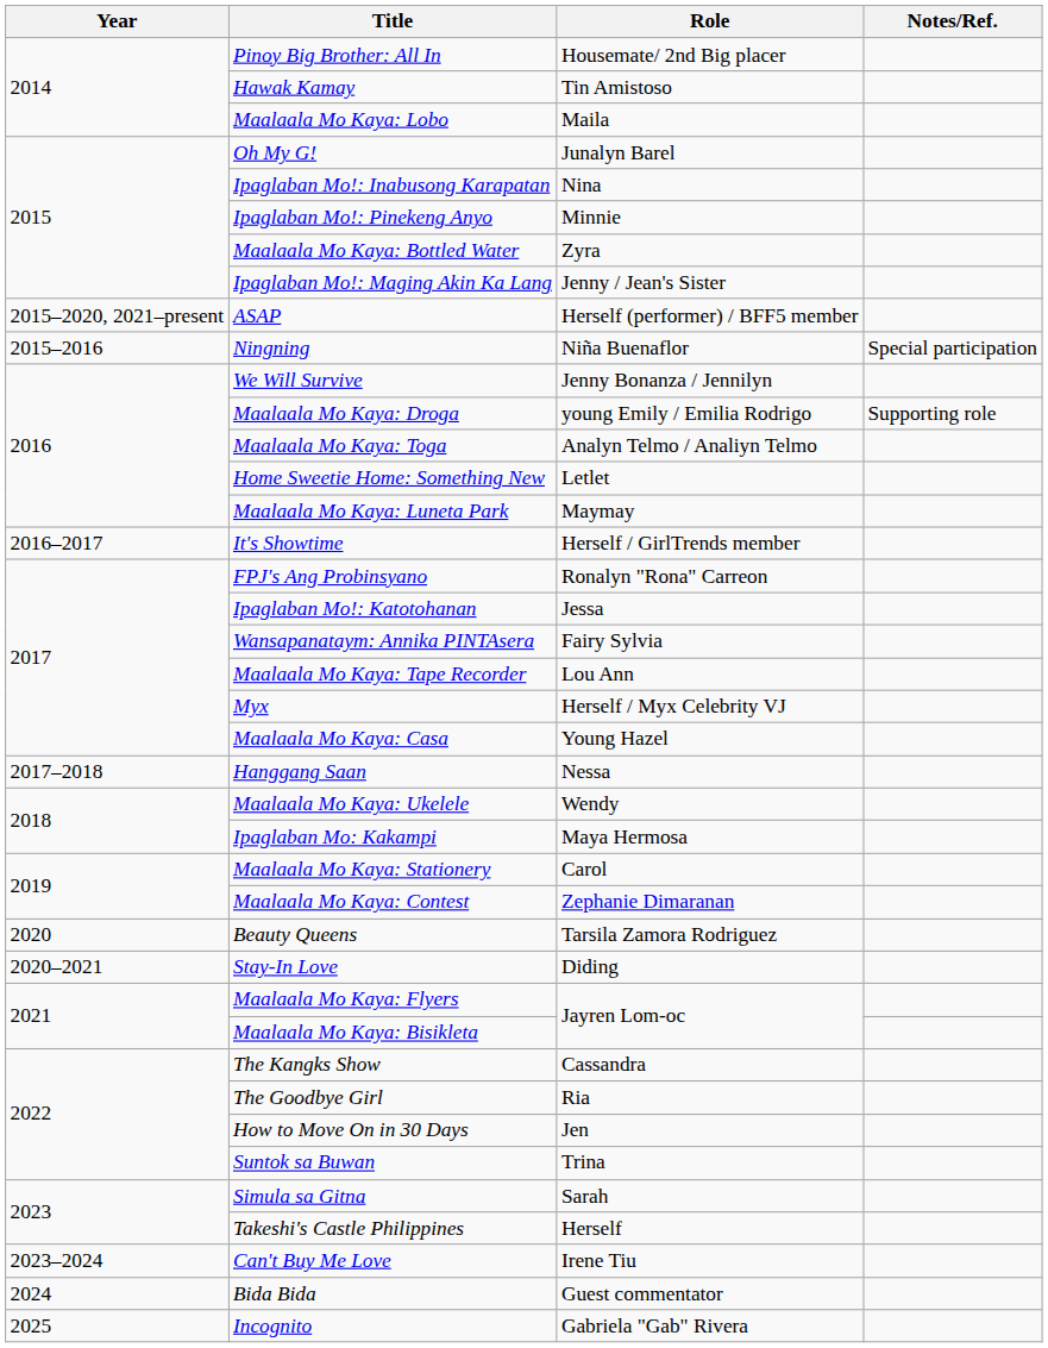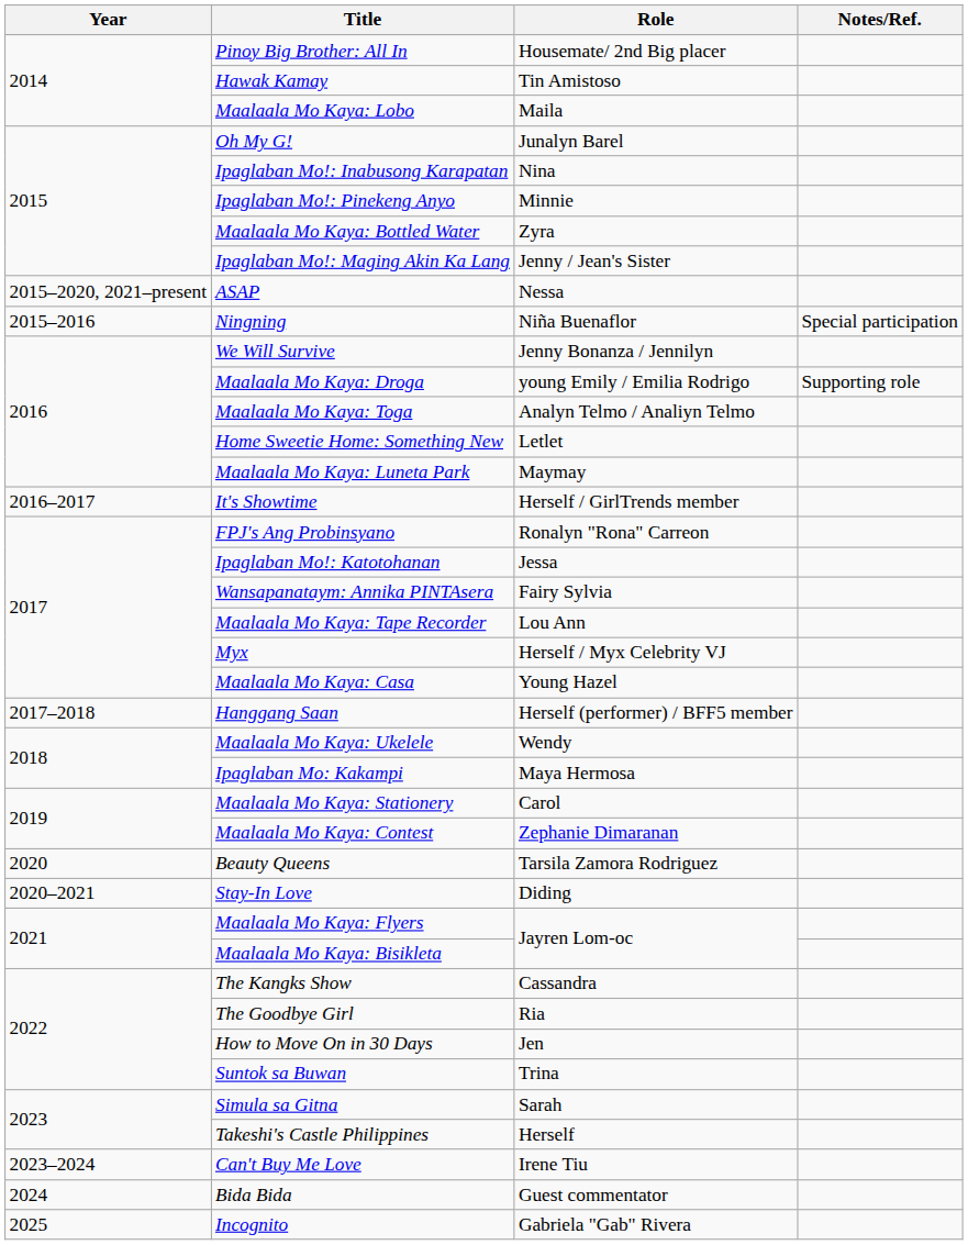 <table class="wikitable">
 <tr>
 <th>Year</th>
 <th>Title</th>
 <th>Role</th>
 <th>Notes/Ref.</th>
 </tr>
 <tr>
 <td rowspan=3>2014</td>
 <td><em><a href='#'>Pinoy Big Brother: All In</a></em></td>
 <td>Housemate/ 2nd Big placer</td>
 <td align="center"></td>
 </tr>
 <tr>
 <td><em><a href='#'>Hawak Kamay</a></em></td>
 <td>Tin Amistoso</td>
 <td align="center"></td>
 </tr>
 <tr>
 <td><em><a href='#'>Maalaala Mo Kaya: Lobo</a></em></td>
 <td>Maila</td>
 <td align="center"></td>
 </tr>
 <tr>
 <td rowspan=5>2015</td>
 <td><em><a href='#'>Oh My G!</a></em></td>
 <td>Junalyn Barel</td>
 <td></td>
 </tr>
 <tr>
 <td><em><a href='#'>Ipaglaban Mo!: Inabusong Karapatan</a></em></td>
 <td>Nina</td>
 <td align="center"></td>
 </tr>
 <tr>
 <td><em><a href='#'>Ipaglaban Mo!: Pinekeng Anyo</a></em></td>
 <td>Minnie</td>
 <td align="center"></td>
 </tr>
 <tr>
 <td><em><a href='#'>Maalaala Mo Kaya: Bottled Water</a></em></td>
 <td>Zyra</td>
 <td align="center"></td>
 </tr>
 <tr>
 <td><em><a href='#'>Ipaglaban Mo!: Maging Akin Ka Lang</a></em></td>
 <td>Jenny / Jean's Sister</td>
 <td align="center"></td>
 </tr>
 <tr>
 <td>2015–2020, 2021–present</td>
 <td><em><a href='#'>ASAP</a></em></td>
-<td>Herself (performer) / BFF5 member</td>
+<td>Nessa</td>
 <td align="center"></td>
 </tr>
 <tr>
 <td>2015–2016</td>
 <td><em><a href='#'>Ningning</a></em></td>
 <td>Niña Buenaflor</td>
 <td>Special participation</td>
 </tr>
 <tr>
 <td rowspan=5>2016</td>
 <td><em><a href='#'>We Will Survive</a></em></td>
 <td>Jenny Bonanza / Jennilyn</td>
 <td align="center"></td>
 </tr>
 <tr>
 <td><em><a href='#'>Maalaala Mo Kaya: Droga</a></em></td>
 <td>young Emily / Emilia Rodrigo</td>
 <td>Supporting role</td>
 </tr>
 <tr>
 <td><em><a href='#'>Maalaala Mo Kaya: Toga</a></em></td>
 <td>Analyn Telmo / Analiyn Telmo</td>
 <td align="center"></td>
 </tr>
 <tr>
 <td><em><a href='#'>Home Sweetie Home: Something New</a></em></td>
 <td>Letlet</td>
 <td align="center"></td>
 </tr>
 <tr>
 <td><em><a href='#'>Maalaala Mo Kaya: Luneta Park</a></em></td>
 <td>Maymay</td>
 <td align="center"></td>
 </tr>
 <tr>
 <td>2016–2017</td>
 <td><em><a href='#'>It's Showtime</a></em></td>
 <td>Herself / GirlTrends member</td>
 <td align="center"></td>
 </tr>
 <tr>
 <td rowspan=6>2017</td>
 <td><em><a href='#'>FPJ's Ang Probinsyano</a></em></td>
 <td>Ronalyn "Rona" Carreon</td>
 <td align="center"></td>
 </tr>
 <tr>
 <td><em><a href='#'>Ipaglaban Mo!: Katotohanan</a></em></td>
 <td>Jessa</td>
 <td align="center"></td>
 </tr>
 <tr>
 <td><em><a href='#'>Wansapanataym: Annika PINTAsera</a></em></td>
 <td>Fairy Sylvia</td>
 <td align="center"></td>
 </tr>
 <tr>
 <td><em><a href='#'>Maalaala Mo Kaya: Tape Recorder</a></em></td>
 <td>Lou Ann</td>
 <td align="center"></td>
 </tr>
 <tr>
 <td><em><a href='#'>Myx</a></em></td>
 <td>Herself / Myx Celebrity VJ</td>
 <td align="center"></td>
 </tr>
 <tr>
 <td><em><a href='#'>Maalaala Mo Kaya: Casa</a></em></td>
 <td>Young Hazel</td>
 <td align="center"></td>
 </tr>
 <tr>
 <td>2017–2018</td>
 <td><em><a href='#'>Hanggang Saan</a></em></td>
-<td>Nessa</td>
+<td>Herself (performer) / BFF5 member</td>
 <td align="center"></td>
 </tr>
 <tr>
 <td rowspan=2>2018</td>
 <td><em><a href='#'>Maalaala Mo Kaya: Ukelele</a></em></td>
 <td>Wendy</td>
 <td align="center"></td>
 </tr>
 <tr>
 <td><em><a href='#'>Ipaglaban Mo: Kakampi</a></em></td>
 <td>Maya Hermosa</td>
 <td align="center"></td>
 </tr>
 <tr>
 <td rowspan=2>2019</td>
 <td><em><a href='#'>Maalaala Mo Kaya: Stationery</a></em></td>
 <td>Carol</td>
 <td align="center"></td>
 </tr>
 <tr>
 <td><em><a href='#'>Maalaala Mo Kaya: Contest</a></em></td>
 <td><a href='#'>Zephanie Dimaranan</a></td>
 <td align="center"></td>
 </tr>
 <tr>
 <td>2020</td>
 <td><em>Beauty Queens</em></td>
 <td>Tarsila Zamora Rodriguez</td>
 <td align="center"></td>
 </tr>
 <tr>
 <td>2020–2021</td>
 <td><em><a href='#'>Stay-In Love</a></em></td>
 <td>Diding</td>
 <td align="center"></td>
 </tr>
 <tr>
 <td rowspan="2">2021</td>
 <td><em><a href='#'>Maalaala Mo Kaya: Flyers</a></em></td>
 <td rowspan="2">Jayren Lom-oc</td>
 <td align="center"></td>
 </tr>
 <tr>
 <td><em><a href='#'>Maalaala Mo Kaya: Bisikleta</a></em></td>
 <td align="center"></td>
 </tr>
 <tr>
 <td rowspan="4">2022</td>
 <td><em>The Kangks Show</em></td>
 <td>Cassandra</td>
 <td align="center"></td>
 </tr>
 <tr>
 <td><em>The Goodbye Girl</em></td>
 <td>Ria</td>
 <td align="center"></td>
 </tr>
 <tr>
 <td><em>How to Move On in 30 Days</em></td>
 <td>Jen</td>
 <td align="center"></td>
 </tr>
 <tr>
 <td><em><a href='#'>Suntok sa Buwan</a></em></td>
 <td>Trina</td>
 <td align="center"></td>
 </tr>
 <tr>
 <td rowspan=2>2023</td>
 <td><em><a href='#'>Simula sa Gitna</a></em></td>
 <td>Sarah</td>
 <td align="center"></td>
 </tr>
 <tr>
 <td><em>Takeshi's Castle Philippines</em></td>
 <td>Herself</td>
 <td align="center"></td>
 </tr>
 <tr>
 <td>2023–2024</td>
 <td><em><a href='#'>Can't Buy Me Love</a></em></td>
 <td>Irene Tiu</td>
 <td align="center"></td>
 </tr>
 <tr>
 <td>2024</td>
 <td><em>Bida Bida</em></td>
 <td>Guest commentator</td>
 <td align="center"></td>
 </tr>
 <tr>
 <td>2025</td>
 <td><em><a href='#'>Incognito</a></td>
 <td>Gabriela "Gab" Rivera</td>
 <td align="center"></td>
 </tr>
 </table>
